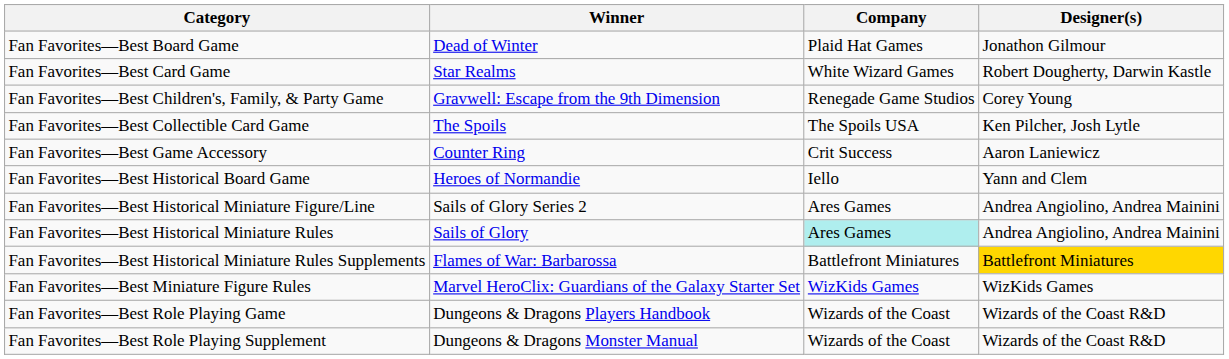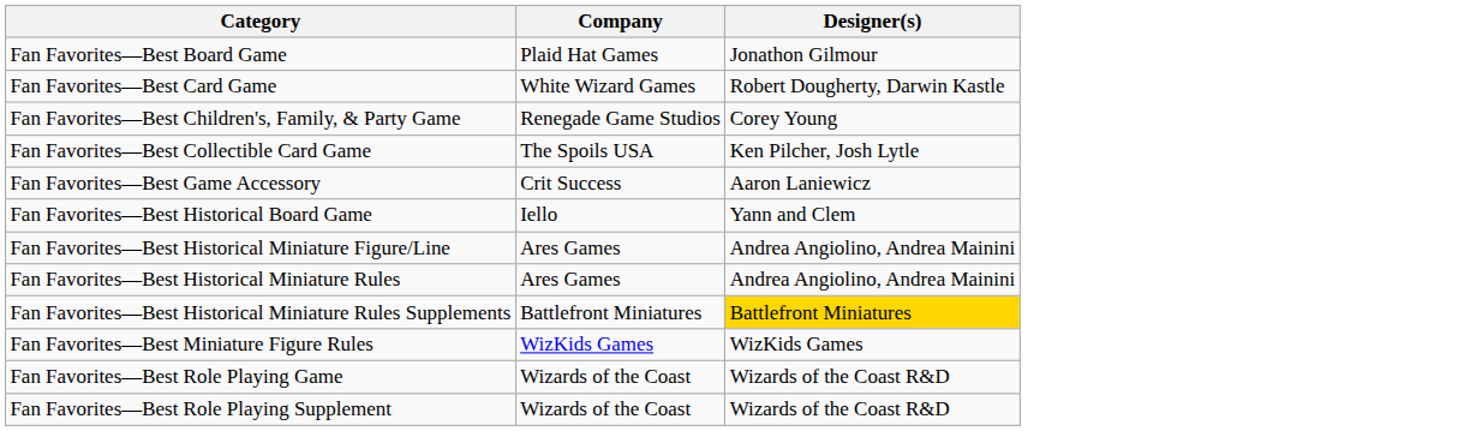 <table class="wikitable">
 <tr>
 <th>Category</th>
-<th>Winner</th>
 <th>Company</th>
 <th>Designer(s)</th>
 </tr>
 <tr>
 <td>Fan Favorites—Best Board Game</td>
-<td><a href='#'>Dead of Winter</a></td>
 <td>Plaid Hat Games</td>
 <td>Jonathon Gilmour</td>
 </tr>
 <tr>
 <td>Fan Favorites—Best Card Game</td>
-<td><a href='#'>Star Realms</a></td>
 <td>White Wizard Games</td>
 <td>Robert Dougherty, Darwin Kastle</td>
 </tr>
 <tr>
 <td>Fan Favorites—Best Children's, Family, & Party Game</td>
-<td><a href='#'>Gravwell: Escape from the 9th Dimension</a></td>
 <td>Renegade Game Studios</td>
 <td>Corey Young</td>
 </tr>
 <tr>
 <td>Fan Favorites—Best Collectible Card Game</td>
-<td><a href='#'>The Spoils</a></td>
 <td>The Spoils USA</td>
 <td>Ken Pilcher, Josh Lytle</td>
 </tr>
 <tr>
 <td>Fan Favorites—Best Game Accessory</td>
-<td><a href='#'>Counter Ring</a></td>
 <td>Crit Success</td>
 <td>Aaron Laniewicz</td>
 </tr>
 <tr>
 <td>Fan Favorites—Best Historical Board Game</td>
-<td><a href='#'>Heroes of Normandie</a></td>
 <td>Iello</td>
 <td>Yann and Clem</td>
 </tr>
 <tr>
 <td>Fan Favorites—Best Historical Miniature Figure/Line</td>
-<td>Sails of Glory Series 2</td>
 <td>Ares Games</td>
 <td>Andrea Angiolino, Andrea Mainini</td>
 </tr>
 <tr>
 <td>Fan Favorites—Best Historical Miniature Rules</td>
-<td><a href='#'>Sails of Glory</a></td>
-<td style="background: paleturquoise;">Ares Games</td>
+<td>Ares Games</td>
 <td>Andrea Angiolino, Andrea Mainini</td>
 </tr>
 <tr>
 <td>Fan Favorites—Best Historical Miniature Rules Supplements</td>
-<td><a href='#'>Flames of War: Barbarossa</a></td>
 <td>Battlefront Miniatures</td>
 <td style="background: gold;">Battlefront Miniatures</td>
 </tr>
 <tr>
 <td>Fan Favorites—Best Miniature Figure Rules</td>
-<td><a href='#'>Marvel HeroClix: Guardians of the Galaxy Starter Set</a></td>
 <td><a href='#'>WizKids Games</a></td>
 <td>WizKids Games</td>
 </tr>
 <tr>
 <td>Fan Favorites—Best Role Playing Game</td>
-<td>Dungeons & Dragons <a href='#'>Players Handbook</a></td>
 <td>Wizards of the Coast</td>
 <td>Wizards of the Coast R&D</td>
 </tr>
 <tr>
 <td>Fan Favorites—Best Role Playing Supplement</td>
-<td>Dungeons & Dragons <a href='#'>Monster Manual</a></td>
 <td>Wizards of the Coast</td>
 <td>Wizards of the Coast R&D</td>
 </tr>
 </table>
